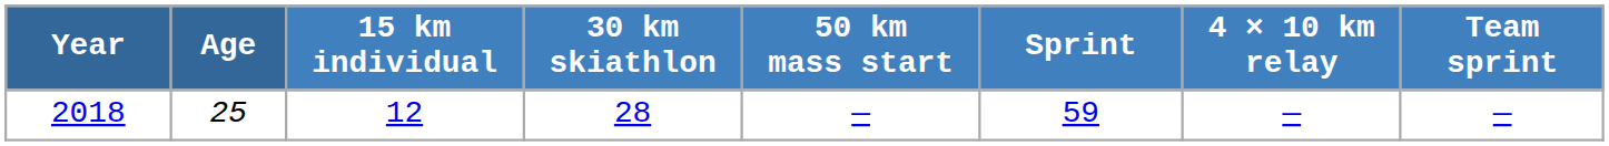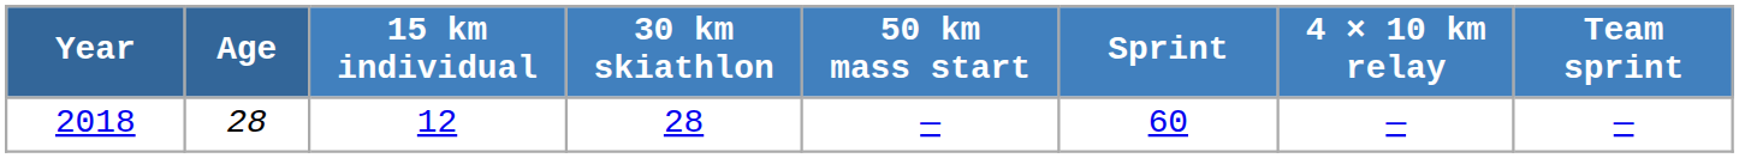 <table class="wikitable" style="font-size:95%; text-align:center; border:grey solid 1px; border-collapse:collapse; background:#ffffff;">
 <tr>
 <th style="background-color:#369; color:white; width:60px;"> Year </th>
 <th style="background-color:#369; color:white; width:40px;"> Age </th>
 <th style="background-color:#4180be; color:white; width:75px;"> 15 km <br> individual </th>
 <th style="background-color:#4180be; color:white; width:75px;"> 30 km <br> skiathlon </th>
 <th style="background-color:#4180be; color:white; width:75px;"> 50 km <br> mass start </th>
 <th style="background-color:#4180be; color:white; width:75px;"> Sprint </th>
 <th style="background-color:#4180be; color:white; width:75px;"> 4 × 10 km <br> relay </th>
 <th style="background-color:#4180be; color:white; width:75px;"> Team <br> sprint </th>
 </tr>
 <tr>
 <td><a href='#'>2018</a></td>
-<td><em>25</em></td>
+<td><em>28</em></td>
 <td><a href='#'>12</a></td>
 <td><a href='#'>28</a></td>
 <td><a href='#'>—</a></td>
-<td><a href='#'>59</a></td>
+<td><a href='#'>60</a></td>
 <td><a href='#'>—</a></td>
 <td><a href='#'>—</a></td>
 </tr>
 </table>
